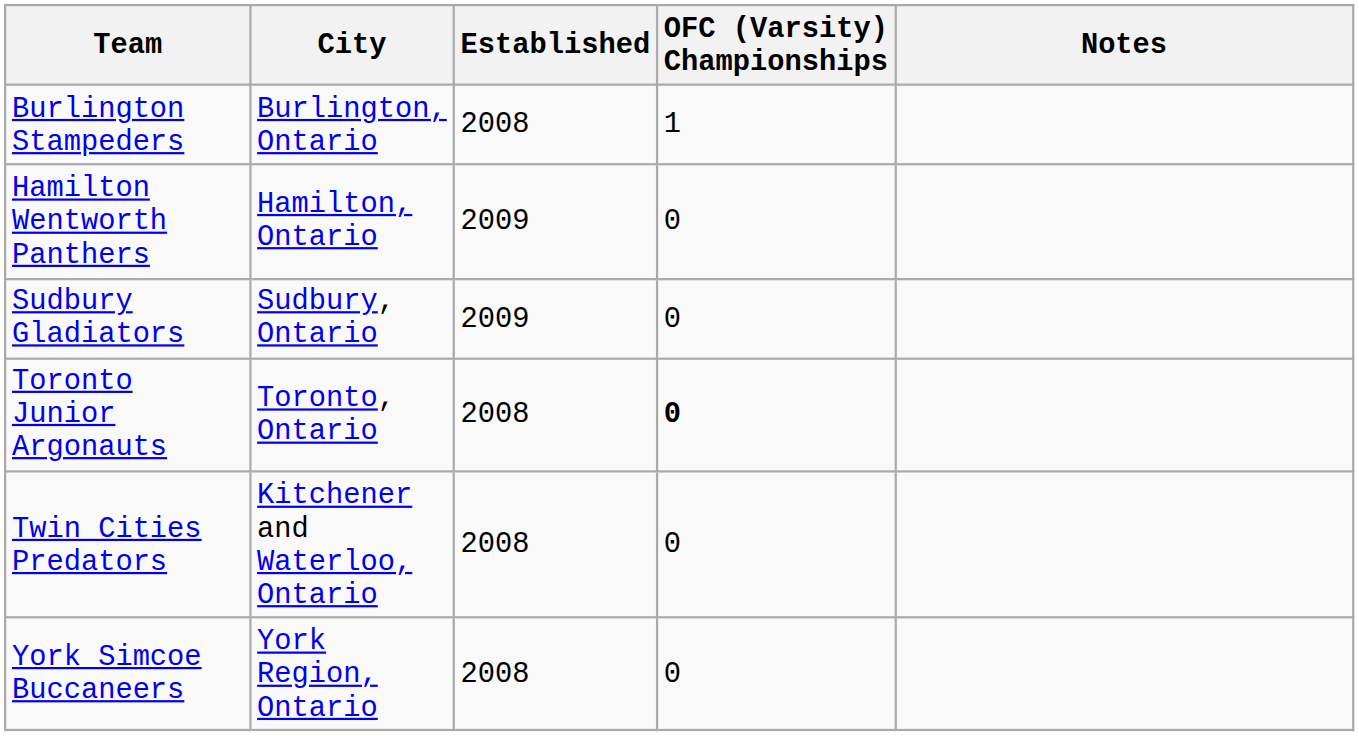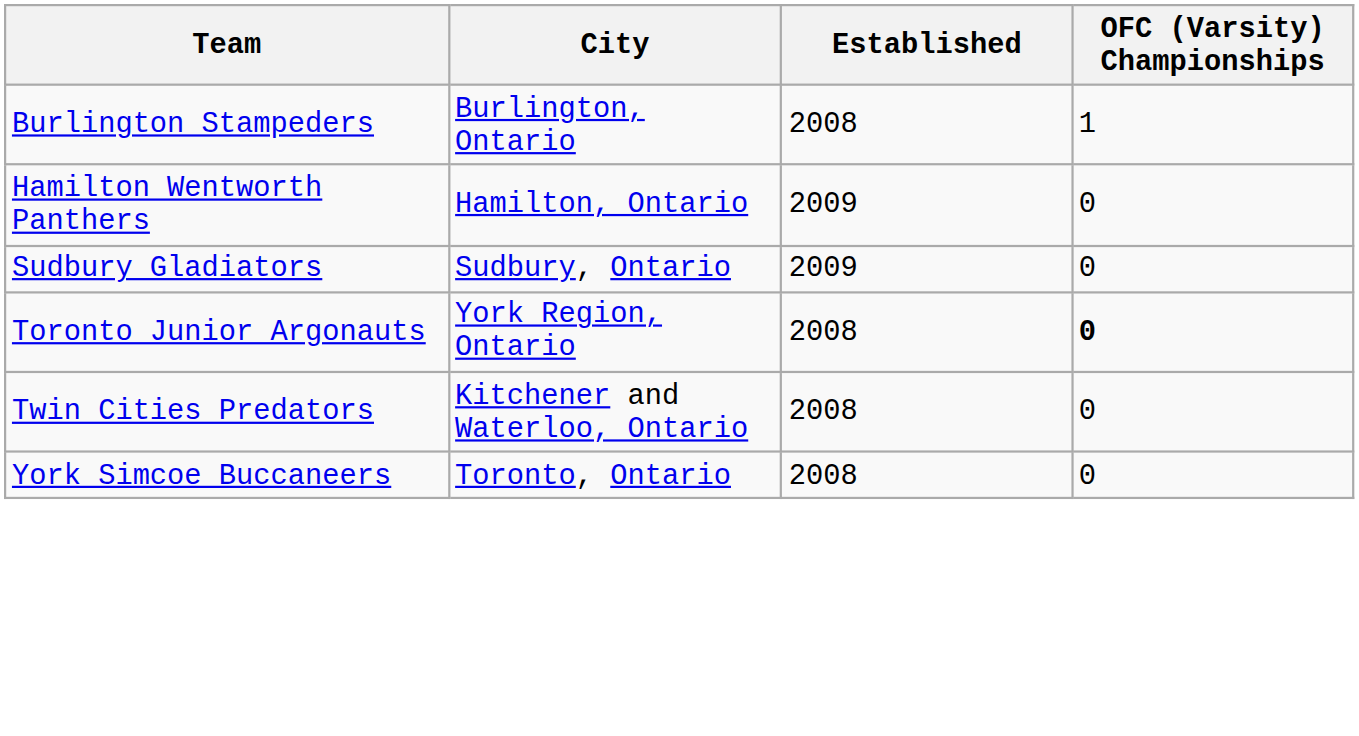 <table class="wikitable">
 <tr>
 <th bgcolor="#DDDDFF" width="20%">Team</th>
 <th bgcolor="#DDDDFF" width="15%">City</th>
 <th bgcolor="#DDDDFF" width="10%">Established</th>
 <th bgcolor="#DDDDFF" width="5%">OFC (Varsity) Championships</th>
-<th bgcolor="#DDDDFF" width="45%">Notes</th>
 </tr>
 <tr>
 <td><a href='#'>Burlington Stampeders</a></td>
 <td><a href='#'>Burlington, Ontario</a></td>
 <td>2008</td>
 <td>1</td>
-<td></td>
 </tr>
 <tr>
 <td><a href='#'>Hamilton Wentworth Panthers</a></td>
 <td><a href='#'>Hamilton, Ontario</a></td>
 <td>2009</td>
 <td>0</td>
-<td></td>
 </tr>
 <tr>
 <td><a href='#'>Sudbury Gladiators</a></td>
 <td><a href='#'>Sudbury</a>, <a href='#'>Ontario</a></td>
 <td>2009</td>
 <td>0</td>
-<td></td>
 </tr>
 <tr>
 <td><a href='#'>Toronto Junior Argonauts</a></td>
-<td><a href='#'>Toronto</a>, <a href='#'>Ontario</a></td>
+<td><a href='#'>York Region, Ontario</a></td>
 <td>2008</td>
 <td><strong>0</strong></td>
-<td></td>
 </tr>
 <tr>
 <td><a href='#'>Twin Cities Predators</a></td>
 <td><a href='#'>Kitchener</a> and <a href='#'>Waterloo, Ontario</a></td>
 <td>2008</td>
 <td>0</td>
-<td></td>
 </tr>
 <tr>
 <td><a href='#'>York Simcoe Buccaneers</a></td>
-<td><a href='#'>York Region, Ontario</a></td>
+<td><a href='#'>Toronto</a>, <a href='#'>Ontario</a></td>
 <td>2008</td>
 <td>0</td>
-<td></td>
 </tr>
 </table>
